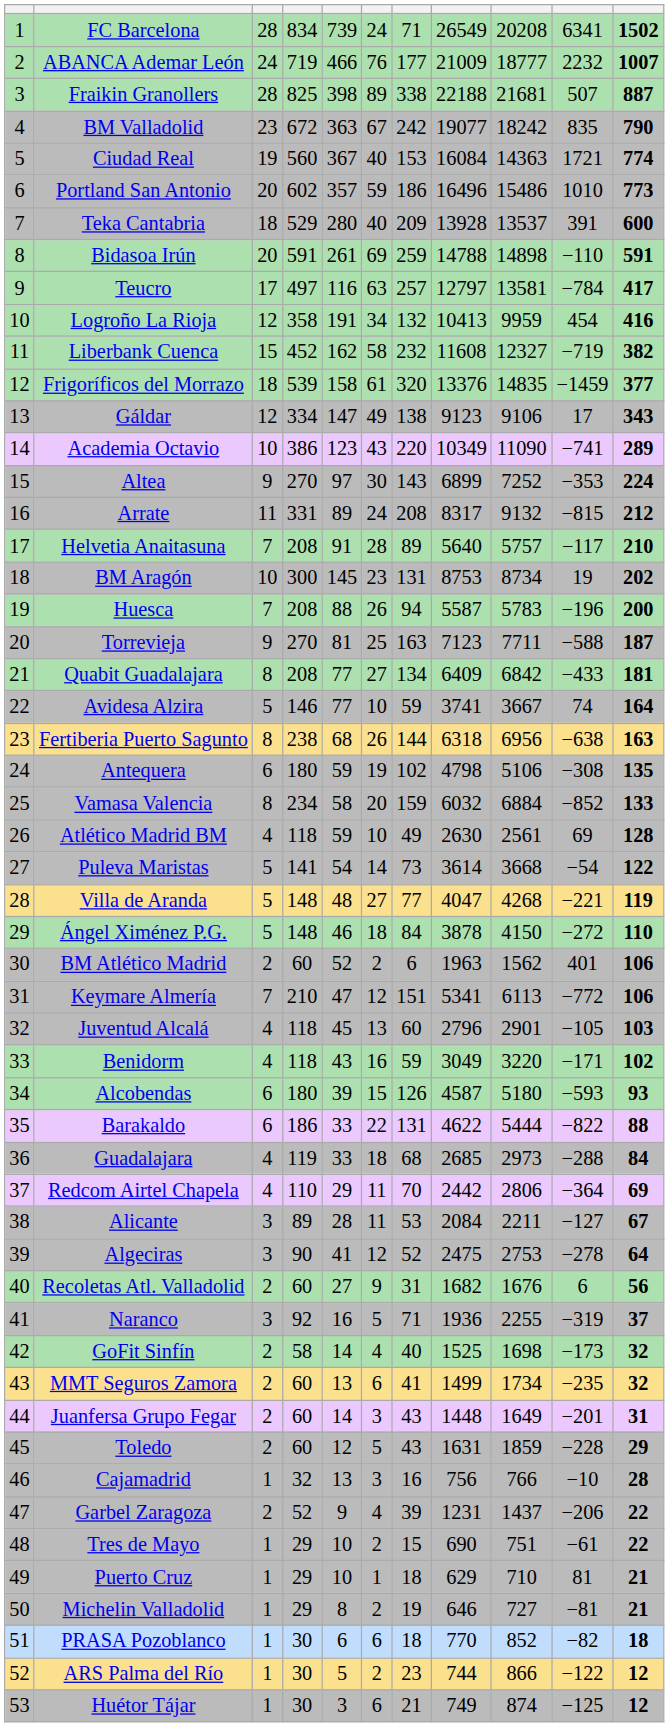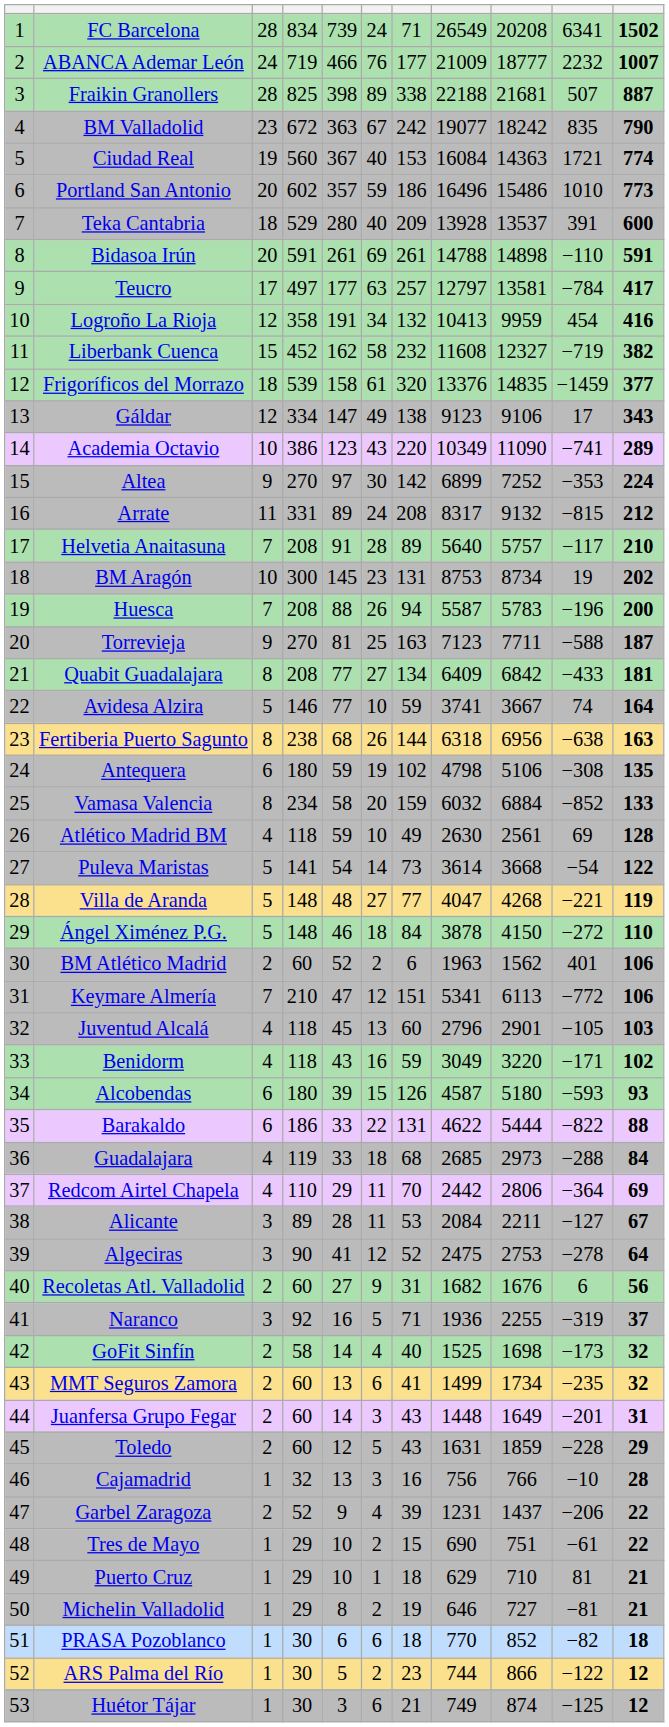 <table class="wikitable sortable" style="text-align:center;">
 <tr>
 <th></th>
 <th></th>
 <th></th>
 <th></th>
 <th></th>
 <th></th>
 <th></th>
 <th></th>
 <th></th>
 <th></th>
 <th></th>
 </tr>
 <tr style="text-align:center; background:#ace1af;">
 <td>1</td>
 <td><a href='#'>FC Barcelona</a></td>
 <td>28</td>
 <td>834</td>
 <td>739</td>
 <td>24</td>
 <td>71</td>
 <td>26549</td>
 <td>20208</td>
 <td>6341</td>
 <td><strong>1502</strong></td>
 </tr>
 <tr style="text-align:center; background:#ace1af;">
 <td>2</td>
 <td><a href='#'>ABANCA Ademar León</a></td>
 <td>24</td>
 <td>719</td>
 <td>466</td>
 <td>76</td>
 <td>177</td>
 <td>21009</td>
 <td>18777</td>
 <td>2232</td>
 <td><strong>1007</strong></td>
 </tr>
 <tr style="text-align:center; background:#ace1af;">
 <td>3</td>
 <td><a href='#'>Fraikin Granollers</a></td>
 <td>28</td>
 <td>825</td>
 <td>398</td>
 <td>89</td>
 <td>338</td>
 <td>22188</td>
 <td>21681</td>
 <td>507</td>
 <td><strong>887</strong></td>
 </tr>
 <tr style="text-align:center; background:#bbb;">
 <td>4</td>
 <td><a href='#'>BM Valladolid</a></td>
 <td>23</td>
 <td>672</td>
 <td>363</td>
 <td>67</td>
 <td>242</td>
 <td>19077</td>
 <td>18242</td>
 <td>835</td>
 <td><strong>790</strong></td>
 </tr>
 <tr style="text-align:center; background:#bbb;">
 <td>5</td>
 <td><a href='#'>Ciudad Real</a></td>
 <td>19</td>
 <td>560</td>
 <td>367</td>
 <td>40</td>
 <td>153</td>
 <td>16084</td>
 <td>14363</td>
 <td>1721</td>
 <td><strong>774</strong></td>
 </tr>
 <tr style="text-align:center; background:#bbb;">
 <td>6</td>
 <td><a href='#'>Portland San Antonio</a></td>
 <td>20</td>
 <td>602</td>
 <td>357</td>
 <td>59</td>
 <td>186</td>
 <td>16496</td>
 <td>15486</td>
 <td>1010</td>
 <td><strong>773</strong></td>
 </tr>
 <tr style="text-align:center; background:#bbb;">
 <td>7</td>
 <td><a href='#'>Teka Cantabria</a></td>
 <td>18</td>
 <td>529</td>
 <td>280</td>
 <td>40</td>
 <td>209</td>
 <td>13928</td>
 <td>13537</td>
 <td>391</td>
 <td><strong>600</strong></td>
 </tr>
 <tr style="text-align:center; background:#ace1af;">
 <td>8</td>
 <td><a href='#'>Bidasoa Irún</a></td>
 <td>20</td>
 <td>591</td>
 <td>261</td>
 <td>69</td>
-<td>259</td>
+<td>261</td>
 <td>14788</td>
 <td>14898</td>
 <td>−110</td>
 <td><strong>591</strong></td>
 </tr>
 <tr style="text-align:center; background:#ace1af;">
 <td>9</td>
 <td><a href='#'>Teucro</a></td>
 <td>17</td>
 <td>497</td>
-<td>116</td>
+<td>177</td>
 <td>63</td>
 <td>257</td>
 <td>12797</td>
 <td>13581</td>
 <td>−784</td>
 <td><strong>417</strong></td>
 </tr>
 <tr style="text-align:center; background:#ace1af;">
 <td>10</td>
 <td><a href='#'>Logroño La Rioja</a></td>
 <td>12</td>
 <td>358</td>
 <td>191</td>
 <td>34</td>
 <td>132</td>
 <td>10413</td>
 <td>9959</td>
 <td>454</td>
 <td><strong>416</strong></td>
 </tr>
 <tr style="text-align:center; background:#ace1af;">
 <td>11</td>
 <td><a href='#'>Liberbank Cuenca</a></td>
 <td>15</td>
 <td>452</td>
 <td>162</td>
 <td>58</td>
 <td>232</td>
 <td>11608</td>
 <td>12327</td>
 <td>−719</td>
 <td><strong>382</strong></td>
 </tr>
 <tr style="text-align:center; background:#ace1af;">
 <td>12</td>
 <td><a href='#'>Frigoríficos del Morrazo</a></td>
 <td>18</td>
 <td>539</td>
 <td>158</td>
 <td>61</td>
 <td>320</td>
 <td>13376</td>
 <td>14835</td>
 <td>−1459</td>
 <td><strong>377</strong></td>
 </tr>
 <tr style="text-align:center; background:#bbb;">
 <td>13</td>
 <td><a href='#'>Gáldar</a></td>
 <td>12</td>
 <td>334</td>
 <td>147</td>
 <td>49</td>
 <td>138</td>
 <td>9123</td>
 <td>9106</td>
 <td>17</td>
 <td><strong>343</strong></td>
 </tr>
 <tr style="text-align:center; background:#ebc9fe;">
 <td>14</td>
 <td><a href='#'>Academia Octavio</a></td>
 <td>10</td>
 <td>386</td>
 <td>123</td>
 <td>43</td>
 <td>220</td>
 <td>10349</td>
 <td>11090</td>
 <td>−741</td>
 <td><strong>289</strong></td>
 </tr>
 <tr style="text-align:center; background:#bbb;">
 <td>15</td>
 <td><a href='#'>Altea</a></td>
 <td>9</td>
 <td>270</td>
 <td>97</td>
 <td>30</td>
-<td>143</td>
+<td>142</td>
 <td>6899</td>
 <td>7252</td>
 <td>−353</td>
 <td><strong>224</strong></td>
 </tr>
 <tr style="text-align:center; background:#bbb;">
 <td>16</td>
 <td><a href='#'>Arrate</a></td>
 <td>11</td>
 <td>331</td>
 <td>89</td>
 <td>24</td>
 <td>208</td>
 <td>8317</td>
 <td>9132</td>
 <td>−815</td>
 <td><strong>212</strong></td>
 </tr>
 <tr style="text-align:center; background:#ace1af;">
 <td>17</td>
 <td><a href='#'>Helvetia Anaitasuna</a></td>
 <td>7</td>
 <td>208</td>
 <td>91</td>
 <td>28</td>
 <td>89</td>
 <td>5640</td>
 <td>5757</td>
 <td>−117</td>
 <td><strong>210</strong></td>
 </tr>
 <tr style="text-align:center; background:#bbb;">
 <td>18</td>
 <td><a href='#'>BM Aragón</a></td>
 <td>10</td>
 <td>300</td>
 <td>145</td>
 <td>23</td>
 <td>131</td>
 <td>8753</td>
 <td>8734</td>
 <td>19</td>
 <td><strong>202</strong></td>
 </tr>
 <tr style="text-align:center; background:#ace1af;">
 <td>19</td>
 <td><a href='#'>Huesca</a></td>
 <td>7</td>
 <td>208</td>
 <td>88</td>
 <td>26</td>
 <td>94</td>
 <td>5587</td>
 <td>5783</td>
 <td>−196</td>
 <td><strong>200</strong></td>
 </tr>
 <tr style="text-align:center; background:#bbb;">
 <td>20</td>
 <td><a href='#'>Torrevieja</a></td>
 <td>9</td>
 <td>270</td>
 <td>81</td>
 <td>25</td>
 <td>163</td>
 <td>7123</td>
 <td>7711</td>
 <td>−588</td>
 <td><strong>187</strong></td>
 </tr>
 <tr style="text-align:center; background:#ace1af;">
 <td>21</td>
 <td><a href='#'>Quabit Guadalajara</a></td>
 <td>8</td>
 <td>208</td>
 <td>77</td>
 <td>27</td>
 <td>134</td>
 <td>6409</td>
 <td>6842</td>
 <td>−433</td>
 <td><strong>181</strong></td>
 </tr>
 <tr style="text-align:center; background:#bbb;">
 <td>22</td>
 <td><a href='#'>Avidesa Alzira</a></td>
 <td>5</td>
 <td>146</td>
 <td>77</td>
 <td>10</td>
 <td>59</td>
 <td>3741</td>
 <td>3667</td>
 <td>74</td>
 <td><strong>164</strong></td>
 </tr>
 <tr style="text-align:center; background:#fbe08d;">
 <td>23</td>
 <td><a href='#'>Fertiberia Puerto Sagunto</a></td>
 <td>8</td>
 <td>238</td>
 <td>68</td>
 <td>26</td>
 <td>144</td>
 <td>6318</td>
 <td>6956</td>
 <td>−638</td>
 <td><strong>163</strong></td>
 </tr>
 <tr style="text-align:center; background:#bbb;">
 <td>24</td>
 <td><a href='#'>Antequera</a></td>
 <td>6</td>
 <td>180</td>
 <td>59</td>
 <td>19</td>
 <td>102</td>
 <td>4798</td>
 <td>5106</td>
 <td>−308</td>
 <td><strong>135</strong></td>
 </tr>
 <tr style="text-align:center; background:#bbb;">
 <td>25</td>
 <td><a href='#'>Vamasa Valencia</a></td>
 <td>8</td>
 <td>234</td>
 <td>58</td>
 <td>20</td>
 <td>159</td>
 <td>6032</td>
 <td>6884</td>
 <td>−852</td>
 <td><strong>133</strong></td>
 </tr>
 <tr style="text-align:center; background:#bbb;">
 <td>26</td>
 <td><a href='#'>Atlético Madrid BM</a></td>
 <td>4</td>
 <td>118</td>
 <td>59</td>
 <td>10</td>
 <td>49</td>
 <td>2630</td>
 <td>2561</td>
 <td>69</td>
 <td><strong>128</strong></td>
 </tr>
 <tr style="text-align:center; background:#bbb;">
 <td>27</td>
 <td><a href='#'>Puleva Maristas</a></td>
 <td>5</td>
 <td>141</td>
 <td>54</td>
 <td>14</td>
 <td>73</td>
 <td>3614</td>
 <td>3668</td>
 <td>−54</td>
 <td><strong>122</strong></td>
 </tr>
 <tr style="text-align:center; background:#fbe08d;">
 <td>28</td>
 <td><a href='#'>Villa de Aranda</a></td>
 <td>5</td>
 <td>148</td>
 <td>48</td>
 <td>27</td>
 <td>77</td>
 <td>4047</td>
 <td>4268</td>
 <td>−221</td>
 <td><strong>119</strong></td>
 </tr>
 <tr style="text-align:center; background:#ace1af;">
 <td>29</td>
 <td><a href='#'>Ángel Ximénez P.G.</a></td>
 <td>5</td>
 <td>148</td>
 <td>46</td>
 <td>18</td>
 <td>84</td>
 <td>3878</td>
 <td>4150</td>
 <td>−272</td>
 <td><strong>110</strong></td>
 </tr>
 <tr style="text-align:center; background:#bbb;">
 <td>30</td>
 <td><a href='#'>BM Atlético Madrid</a></td>
 <td>2</td>
 <td>60</td>
 <td>52</td>
 <td>2</td>
 <td>6</td>
 <td>1963</td>
 <td>1562</td>
 <td>401</td>
 <td><strong>106</strong></td>
 </tr>
 <tr style="text-align:center; background:#bbb;">
 <td>31</td>
 <td><a href='#'>Keymare Almería</a></td>
 <td>7</td>
 <td>210</td>
 <td>47</td>
 <td>12</td>
 <td>151</td>
 <td>5341</td>
 <td>6113</td>
 <td>−772</td>
 <td><strong>106</strong></td>
 </tr>
 <tr style="text-align:center; background:#bbb;">
 <td>32</td>
 <td><a href='#'>Juventud Alcalá</a></td>
 <td>4</td>
 <td>118</td>
 <td>45</td>
 <td>13</td>
 <td>60</td>
 <td>2796</td>
 <td>2901</td>
 <td>−105</td>
 <td><strong>103</strong></td>
 </tr>
 <tr style="text-align:center; background:#ace1af;">
 <td>33</td>
 <td><a href='#'>Benidorm</a></td>
 <td>4</td>
 <td>118</td>
 <td>43</td>
 <td>16</td>
 <td>59</td>
 <td>3049</td>
 <td>3220</td>
 <td>−171</td>
 <td><strong>102</strong></td>
 </tr>
 <tr style="text-align:center; background:#ace1af;">
 <td>34</td>
 <td><a href='#'>Alcobendas</a></td>
 <td>6</td>
 <td>180</td>
 <td>39</td>
 <td>15</td>
 <td>126</td>
 <td>4587</td>
 <td>5180</td>
 <td>−593</td>
 <td><strong>93</strong></td>
 </tr>
 <tr style="text-align:center; background:#ebc9fe;">
 <td>35</td>
 <td><a href='#'>Barakaldo</a></td>
 <td>6</td>
 <td>186</td>
 <td>33</td>
 <td>22</td>
 <td>131</td>
 <td>4622</td>
 <td>5444</td>
 <td>−822</td>
 <td><strong>88</strong></td>
 </tr>
 <tr style="text-align:center; background:#bbb;">
 <td>36</td>
 <td><a href='#'>Guadalajara</a></td>
 <td>4</td>
 <td>119</td>
 <td>33</td>
 <td>18</td>
 <td>68</td>
 <td>2685</td>
 <td>2973</td>
 <td>−288</td>
 <td><strong>84</strong></td>
 </tr>
 <tr style="text-align:center; background:#ebc9fe;">
 <td>37</td>
 <td><a href='#'>Redcom Airtel Chapela</a></td>
 <td>4</td>
 <td>110</td>
 <td>29</td>
 <td>11</td>
 <td>70</td>
 <td>2442</td>
 <td>2806</td>
 <td>−364</td>
 <td><strong>69</strong></td>
 </tr>
 <tr style="text-align:center; background:#bbb;">
 <td>38</td>
 <td><a href='#'>Alicante</a></td>
 <td>3</td>
 <td>89</td>
 <td>28</td>
 <td>11</td>
 <td>53</td>
 <td>2084</td>
 <td>2211</td>
 <td>−127</td>
 <td><strong>67</strong></td>
 </tr>
 <tr style="text-align:center; background:#bbb;">
 <td>39</td>
 <td><a href='#'>Algeciras</a></td>
 <td>3</td>
 <td>90</td>
 <td>41</td>
 <td>12</td>
 <td>52</td>
 <td>2475</td>
 <td>2753</td>
 <td>−278</td>
 <td><strong>64</strong></td>
 </tr>
 <tr style="text-align:center; background:#ace1af;">
 <td>40</td>
 <td><a href='#'>Recoletas Atl. Valladolid</a></td>
 <td>2</td>
 <td>60</td>
 <td>27</td>
 <td>9</td>
 <td>31</td>
 <td>1682</td>
 <td>1676</td>
 <td>6</td>
 <td><strong>56</strong></td>
 </tr>
 <tr style="text-align:center; background:#bbb;">
 <td>41</td>
 <td><a href='#'>Naranco</a></td>
 <td>3</td>
 <td>92</td>
 <td>16</td>
 <td>5</td>
 <td>71</td>
 <td>1936</td>
 <td>2255</td>
 <td>−319</td>
 <td><strong>37</strong></td>
 </tr>
 <tr style="text-align:center; background:#ace1af;">
 <td>42</td>
 <td><a href='#'>GoFit Sinfín</a></td>
 <td>2</td>
 <td>58</td>
 <td>14</td>
 <td>4</td>
 <td>40</td>
 <td>1525</td>
 <td>1698</td>
 <td>−173</td>
 <td><strong>32</strong></td>
 </tr>
 <tr style="text-align:center; background:#fbe08d;">
 <td>43</td>
 <td><a href='#'>MMT Seguros Zamora</a></td>
 <td>2</td>
 <td>60</td>
 <td>13</td>
 <td>6</td>
 <td>41</td>
 <td>1499</td>
 <td>1734</td>
 <td>−235</td>
 <td><strong>32</strong></td>
 </tr>
 <tr style="text-align:center; background:#ebc9fe;">
 <td>44</td>
 <td><a href='#'>Juanfersa Grupo Fegar</a></td>
 <td>2</td>
 <td>60</td>
 <td>14</td>
 <td>3</td>
 <td>43</td>
 <td>1448</td>
 <td>1649</td>
 <td>−201</td>
 <td><strong>31</strong></td>
 </tr>
 <tr style="text-align:center; background:#bbb;">
 <td>45</td>
 <td><a href='#'>Toledo</a></td>
 <td>2</td>
 <td>60</td>
 <td>12</td>
 <td>5</td>
 <td>43</td>
 <td>1631</td>
 <td>1859</td>
 <td>−228</td>
 <td><strong>29</strong></td>
 </tr>
 <tr style="text-align:center; background:#bbb;">
 <td>46</td>
 <td><a href='#'>Cajamadrid</a></td>
 <td>1</td>
 <td>32</td>
 <td>13</td>
 <td>3</td>
 <td>16</td>
 <td>756</td>
 <td>766</td>
 <td>−10</td>
 <td><strong>28</strong></td>
 </tr>
 <tr style="text-align:center; background:#bbb;">
 <td>47</td>
 <td><a href='#'>Garbel Zaragoza</a></td>
 <td>2</td>
 <td>52</td>
 <td>9</td>
 <td>4</td>
 <td>39</td>
 <td>1231</td>
 <td>1437</td>
 <td>−206</td>
 <td><strong>22</strong></td>
 </tr>
 <tr style="text-align:center; background:#bbb;">
 <td>48</td>
 <td><a href='#'>Tres de Mayo</a></td>
 <td>1</td>
 <td>29</td>
 <td>10</td>
 <td>2</td>
 <td>15</td>
 <td>690</td>
 <td>751</td>
 <td>−61</td>
 <td><strong>22</strong></td>
 </tr>
 <tr style="text-align:center; background:#bbb;">
 <td>49</td>
 <td><a href='#'>Puerto Cruz</a></td>
 <td>1</td>
 <td>29</td>
 <td>10</td>
 <td>1</td>
 <td>18</td>
 <td>629</td>
 <td>710</td>
 <td>81</td>
 <td><strong>21</strong></td>
 </tr>
 <tr style="text-align:center; background:#bbb;">
 <td>50</td>
 <td><a href='#'>Michelin Valladolid</a></td>
 <td>1</td>
 <td>29</td>
 <td>8</td>
 <td>2</td>
 <td>19</td>
 <td>646</td>
 <td>727</td>
 <td>−81</td>
 <td><strong>21</strong></td>
 </tr>
 <tr style="text-align:center; background:#c1ddfd;">
 <td>51</td>
 <td><a href='#'>PRASA Pozoblanco</a></td>
 <td>1</td>
 <td>30</td>
 <td>6</td>
 <td>6</td>
 <td>18</td>
 <td>770</td>
 <td>852</td>
 <td>−82</td>
 <td><strong>18</strong></td>
 </tr>
 <tr style="text-align:center; background:#fbe08d;">
 <td>52</td>
 <td><a href='#'>ARS Palma del Río</a></td>
 <td>1</td>
 <td>30</td>
 <td>5</td>
 <td>2</td>
 <td>23</td>
 <td>744</td>
 <td>866</td>
 <td>−122</td>
 <td><strong>12</strong></td>
 </tr>
 <tr style="text-align:center; background:#bbb;">
 <td>53</td>
 <td><a href='#'>Huétor Tájar</a></td>
 <td>1</td>
 <td>30</td>
 <td>3</td>
 <td>6</td>
 <td>21</td>
 <td>749</td>
 <td>874</td>
 <td>−125</td>
 <td><strong>12</strong></td>
 </tr>
 </table>
